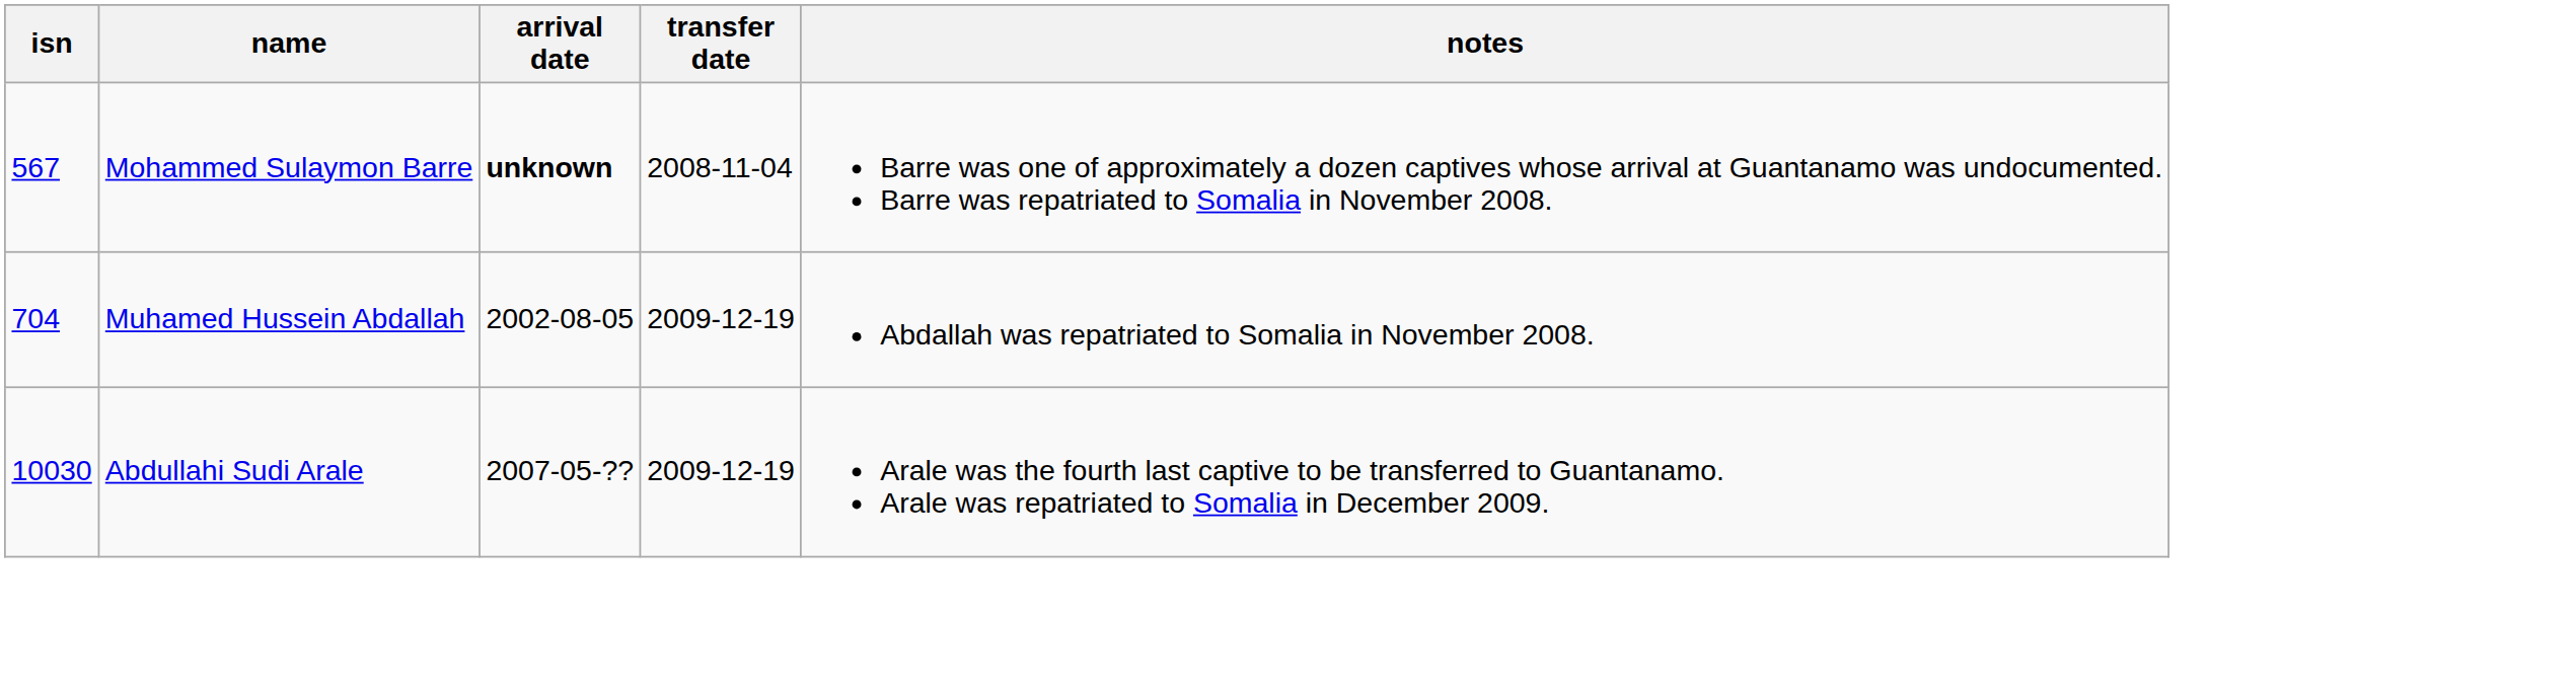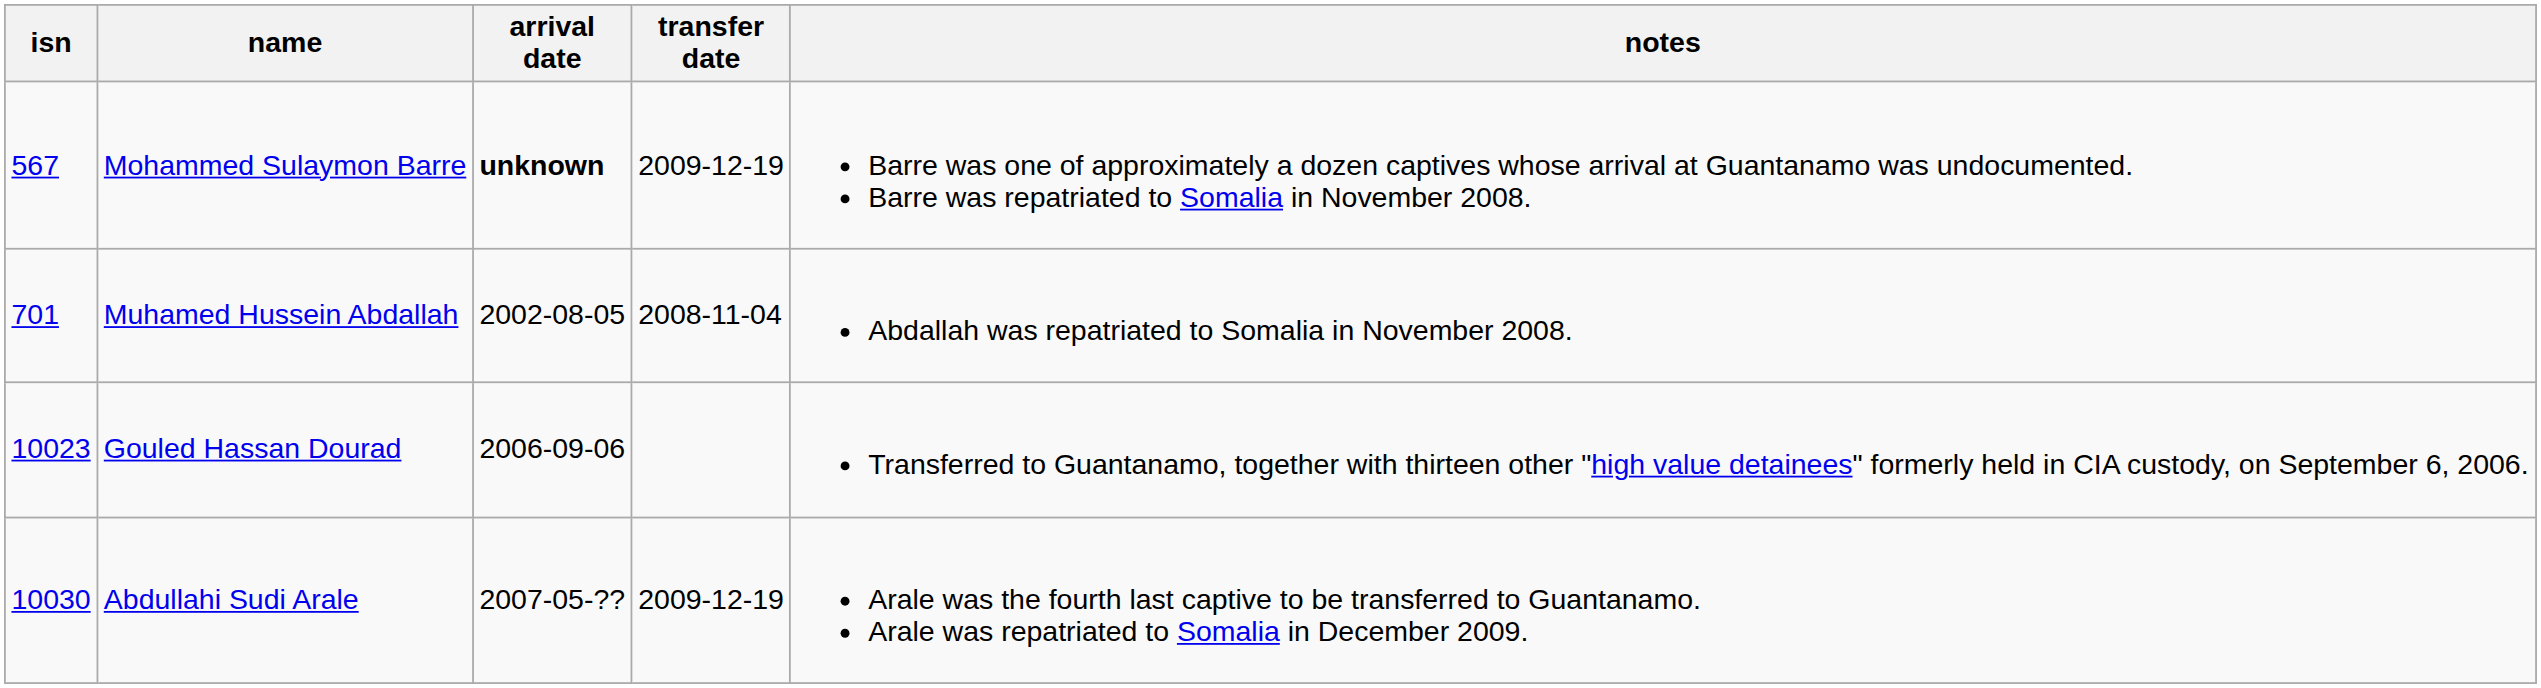 <table class="wikitable">
 <tr>
 <th><strong>isn</strong></th>
 <th><strong>name</strong></th>
 <th>arrival<br>date</th>
 <th>transfer<br>date</th>
 <th><strong>notes</strong></th>
 </tr>
 <tr>
 <td><a href='#'>567</a></td>
 <td><a href='#'>Mohammed Sulaymon Barre</a></td>
 <td><strong>unknown</strong></td>
-<td>2008-11-04</td>
+<td>2009-12-19</td>
 <td><br><ul><li>Barre was one of approximately a dozen captives whose arrival at Guantanamo was undocumented.</li><li>Barre was repatriated to <a href='#'>Somalia</a> in November 2008.</li></ul></td>
 </tr>
 <tr>
-<td><a href='#'>704</a></td>
+<td><a href='#'>701</a></td>
 <td><a href='#'>Muhamed Hussein Abdallah</a></td>
 <td>2002-08-05</td>
-<td>2009-12-19</td>
+<td>2008-11-04</td>
 <td><br><ul><li>Abdallah was repatriated to Somalia in November 2008.</li></ul></td>
+</tr>
+<tr>
+<td><a href='#'>10023</a></td>
+<td><a href='#'>Gouled Hassan Dourad</a></td>
+<td>2006-09-06</td>
+<td></td>
+<td><br><ul><li>Transferred to Guantanamo, together with thirteen other "<a href='#'>high value detainees</a>" formerly held in CIA custody, on September 6, 2006.</li></ul></td>
 </tr>
 <tr>
 <td><a href='#'>10030</a></td>
 <td><a href='#'>Abdullahi Sudi Arale</a></td>
 <td>2007-05-??</td>
 <td>2009-12-19</td>
 <td><br><ul><li>Arale was the fourth last captive to be transferred to Guantanamo.</li><li>Arale was repatriated to <a href='#'>Somalia</a> in December 2009.</li></ul></td>
 </tr>
 </table>
